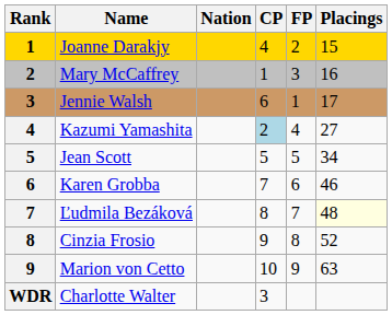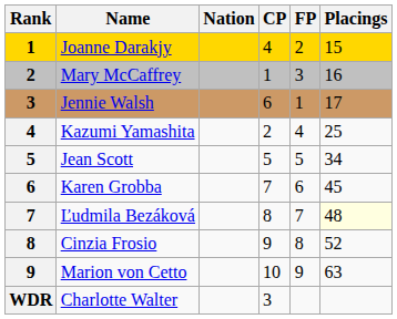 <table class="wikitable">
 <tr>
 <th>Rank</th>
 <th>Name</th>
 <th>Nation</th>
 <th>CP</th>
 <th>FP</th>
 <th>Placings</th>
 </tr>
 <tr bgcolor="gold">
 <td align="center" bgcolor="gold"><strong>1</strong></td>
 <td><a href='#'>Joanne Darakjy</a></td>
 <td></td>
 <td>4</td>
 <td>2</td>
 <td>15</td>
 </tr>
 <tr bgcolor="silver">
 <td align="center" bgcolor="silver"><strong>2</strong></td>
 <td><a href='#'>Mary McCaffrey</a></td>
 <td></td>
 <td>1</td>
 <td>3</td>
 <td>16</td>
 </tr>
 <tr bgcolor="cc9966">
 <td align="center" bgcolor="cc9966"><strong>3</strong></td>
 <td><a href='#'>Jennie Walsh</a></td>
 <td></td>
 <td>6</td>
 <td>1</td>
 <td>17</td>
 </tr>
 <tr>
 <th>4</th>
 <td><a href='#'>Kazumi Yamashita</a></td>
 <td></td>
-<td style="background: lightblue;">2</td>
+<td>2</td>
 <td>4</td>
-<td>27</td>
+<td>25</td>
 </tr>
 <tr>
 <th>5</th>
 <td><a href='#'>Jean Scott</a></td>
 <td></td>
 <td>5</td>
 <td>5</td>
 <td>34</td>
 </tr>
 <tr>
 <th>6</th>
 <td><a href='#'>Karen Grobba</a></td>
 <td></td>
 <td>7</td>
 <td>6</td>
-<td>46</td>
+<td>45</td>
 </tr>
 <tr>
 <th>7</th>
 <td><a href='#'>Ľudmila Bezáková</a></td>
 <td></td>
 <td>8</td>
 <td>7</td>
 <td style="background: lightyellow;">48</td>
 </tr>
 <tr>
 <th>8</th>
 <td><a href='#'>Cinzia Frosio</a></td>
 <td></td>
 <td>9</td>
 <td>8</td>
 <td>52</td>
 </tr>
 <tr>
 <th>9</th>
 <td><a href='#'>Marion von Cetto</a></td>
 <td></td>
 <td>10</td>
 <td>9</td>
 <td>63</td>
 </tr>
 <tr>
 <th>WDR</th>
 <td><a href='#'>Charlotte Walter</a></td>
 <td></td>
 <td>3</td>
 <td></td>
 <td></td>
 </tr>
 </table>
